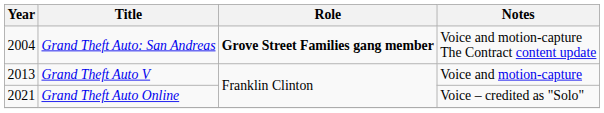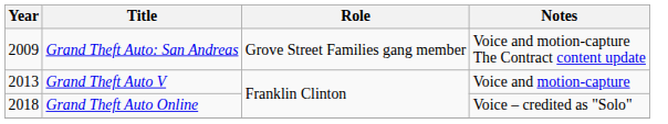 <table class="wikitable sortable">
 <tr>
 <th>Year</th>
 <th>Title</th>
 <th>Role</th>
 <th>Notes</th>
 </tr>
 <tr>
-<td>2004</td>
+<td>2009</td>
 <td><em><a href='#'>Grand Theft Auto: San Andreas</a></em></td>
-<td><strong>Grove Street Families gang member</strong></td>
+<td>Grove Street Families gang member</td>
 <td>Voice and motion-capture<br>The Contract <a href='#'>content update</a></td>
 </tr>
 <tr>
 <td>2013</td>
 <td><em><a href='#'>Grand Theft Auto V</a></em></td>
 <td rowspan="2">Franklin Clinton</td>
 <td>Voice and <a href='#'>motion-capture</a></td>
 </tr>
 <tr>
-<td>2021</td>
+<td>2018</td>
 <td><em><a href='#'>Grand Theft Auto Online</a></em></td>
 <td>Voice – credited as "Solo"</td>
 </tr>
 <tr>
 </tr>
 </table>
